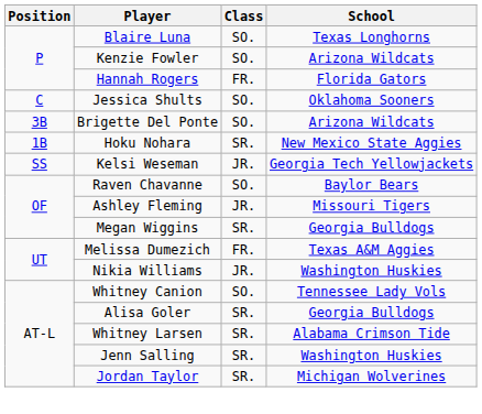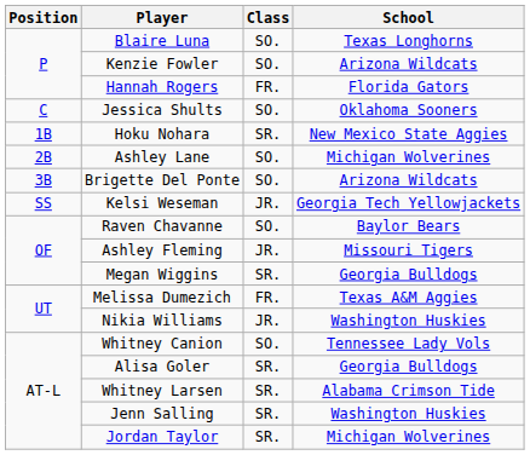 <table class="wikitable">
 <tr>
 <th>Position</th>
 <th>Player</th>
 <th>Class</th>
 <th>School</th>
 </tr>
 <tr align=center>
 <td rowspan=3><a href='#'>P</a></td>
 <td><a href='#'>Blaire Luna</a></td>
 <td>SO.</td>
 <td><a href='#'>Texas Longhorns</a></td>
 </tr>
 <tr align=center>
 <td>Kenzie Fowler</td>
 <td>SO.</td>
 <td><a href='#'>Arizona Wildcats</a></td>
 </tr>
 <tr align=center>
 <td><a href='#'>Hannah Rogers</a></td>
 <td>FR.</td>
 <td><a href='#'>Florida Gators</a></td>
 </tr>
 <tr align=center>
 <td rowspan=1><a href='#'>C</a></td>
 <td>Jessica Shults</td>
 <td>SO.</td>
 <td><a href='#'>Oklahoma Sooners</a></td>
 </tr>
 <tr align=center>
+<td rowspan=1><a href='#'>1B</a></td>
+<td>Hoku Nohara</td>
+<td>SR.</td>
+<td><a href='#'>New Mexico State Aggies</a></td>
+</tr>
+<tr align=center>
+<td rowspan=1><a href='#'>2B</a></td>
+<td>Ashley Lane</td>
+<td>SO.</td>
+<td><a href='#'>Michigan Wolverines</a></td>
+</tr>
+<tr align=center>
 <td rowspan=1><a href='#'>3B</a></td>
 <td>Brigette Del Ponte</td>
 <td>SO.</td>
 <td><a href='#'>Arizona Wildcats</a></td>
-</tr>
-<tr align=center>
-<td rowspan=1><a href='#'>1B</a></td>
-<td>Hoku Nohara</td>
-<td>SR.</td>
-<td><a href='#'>New Mexico State Aggies</a></td>
 </tr>
 <tr align=center>
 <td rowspan=1><a href='#'>SS</a></td>
 <td>Kelsi Weseman</td>
 <td>JR.</td>
 <td><a href='#'>Georgia Tech Yellowjackets</a></td>
 </tr>
 <tr align=center>
 <td rowspan=3><a href='#'>OF</a></td>
 <td>Raven Chavanne</td>
 <td>SO.</td>
 <td><a href='#'>Baylor Bears</a></td>
 </tr>
 <tr align=center>
 <td>Ashley Fleming</td>
 <td>JR.</td>
 <td><a href='#'>Missouri Tigers</a></td>
 </tr>
 <tr align=center>
 <td>Megan Wiggins</td>
 <td>SR.</td>
 <td><a href='#'>Georgia Bulldogs</a></td>
 </tr>
 <tr align=center>
 <td rowspan=2><a href='#'>UT</a></td>
 <td>Melissa Dumezich</td>
 <td>FR.</td>
 <td><a href='#'>Texas A&M Aggies</a></td>
 </tr>
 <tr align=center>
 <td>Nikia Williams</td>
 <td>JR.</td>
 <td><a href='#'>Washington Huskies</a></td>
 </tr>
 <tr align=center>
 <td rowspan=5>AT-L</td>
 <td>Whitney Canion</td>
 <td>SO.</td>
 <td><a href='#'>Tennessee Lady Vols</a></td>
 </tr>
 <tr align=center>
 <td>Alisa Goler</td>
 <td>SR.</td>
 <td><a href='#'>Georgia Bulldogs</a></td>
 </tr>
 <tr align=center>
 <td>Whitney Larsen</td>
 <td>SR.</td>
 <td><a href='#'>Alabama Crimson Tide</a></td>
 </tr>
 <tr align=center>
 <td>Jenn Salling</td>
 <td>SR.</td>
 <td><a href='#'>Washington Huskies</a></td>
 </tr>
 <tr align=center>
 <td><a href='#'>Jordan Taylor</a></td>
 <td>SR.</td>
 <td><a href='#'>Michigan Wolverines</a></td>
 </tr>
 </table>
